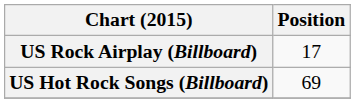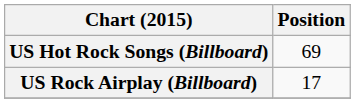 <table class="wikitable plainrowheaders sortable">
 <tr>
 <th>Chart (2015)</th>
 <th>Position</th>
 </tr>
 <tr>
+<th scope="row">US Hot Rock Songs (<em>Billboard</em>)</th>
+<td style="text-align:center;">69</td>
+</tr>
+<tr>
 <th scope="row">US Rock Airplay (<em>Billboard</em>)</th>
 <td style="text-align:center;">17</td>
 </tr>
 <tr>
-<th scope="row">US Hot Rock Songs (<em>Billboard</em>)</th>
-<td style="text-align:center;">69</td>
-</tr>
-<tr>
 </tr>
 </table>
